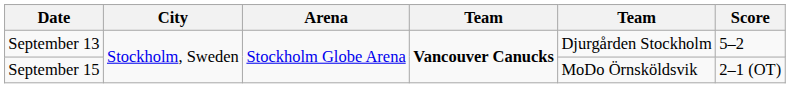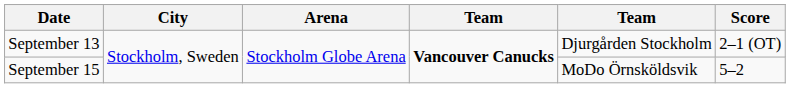 <table class="wikitable">
 <tr>
 <th>Date</th>
 <th>City</th>
 <th>Arena</th>
 <th>Team</th>
 <th>Team</th>
 <th>Score</th>
 </tr>
 <tr>
 <td>September 13</td>
 <td rowspan="2"><a href='#'>Stockholm</a>, Sweden</td>
 <td rowspan="2"><a href='#'>Stockholm Globe Arena</a></td>
 <td rowspan="2"><strong>Vancouver Canucks</strong></td>
 <td>Djurgården Stockholm</td>
-<td>5–2</td>
+<td>2–1 (OT)</td>
 </tr>
 <tr>
 <td>September 15</td>
 <td>MoDo Örnsköldsvik</td>
-<td>2–1 (OT)</td>
+<td>5–2</td>
 </tr>
 </table>
